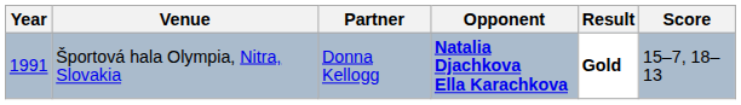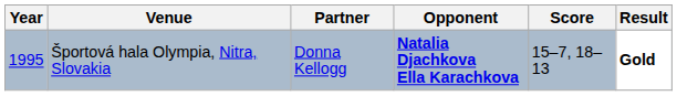 <table class="sortable wikitable" style="font-size: 90%;">
 <tr>
 <th>Year</th>
 <th>Venue</th>
 <th>Partner</th>
 <th>Opponent</th>
+<th>Score</th>
 <th>Result</th>
-<th>Score</th>
 </tr>
 <tr style="background:#AABBCC">
-<td align="center"><a href='#'>1991</a></td>
+<td align="center"><a href='#'>1995</a></td>
 <td align="left">Športová hala Olympia, <a href='#'>Nitra, Slovakia</a></td>
 <td align="left"> <a href='#'>Donna Kellogg</a></td>
 <td align="left"><strong> <a href='#'>Natalia Djachkova</a><br> <a href='#'>Ella Karachkova</a></strong></td>
+<td align="left">15–7, 18–13</td>
 <td style="text-align:left; background:white"> <strong>Gold</strong></td>
-<td align="left">15–7, 18–13</td>
 </tr>
 </table>
